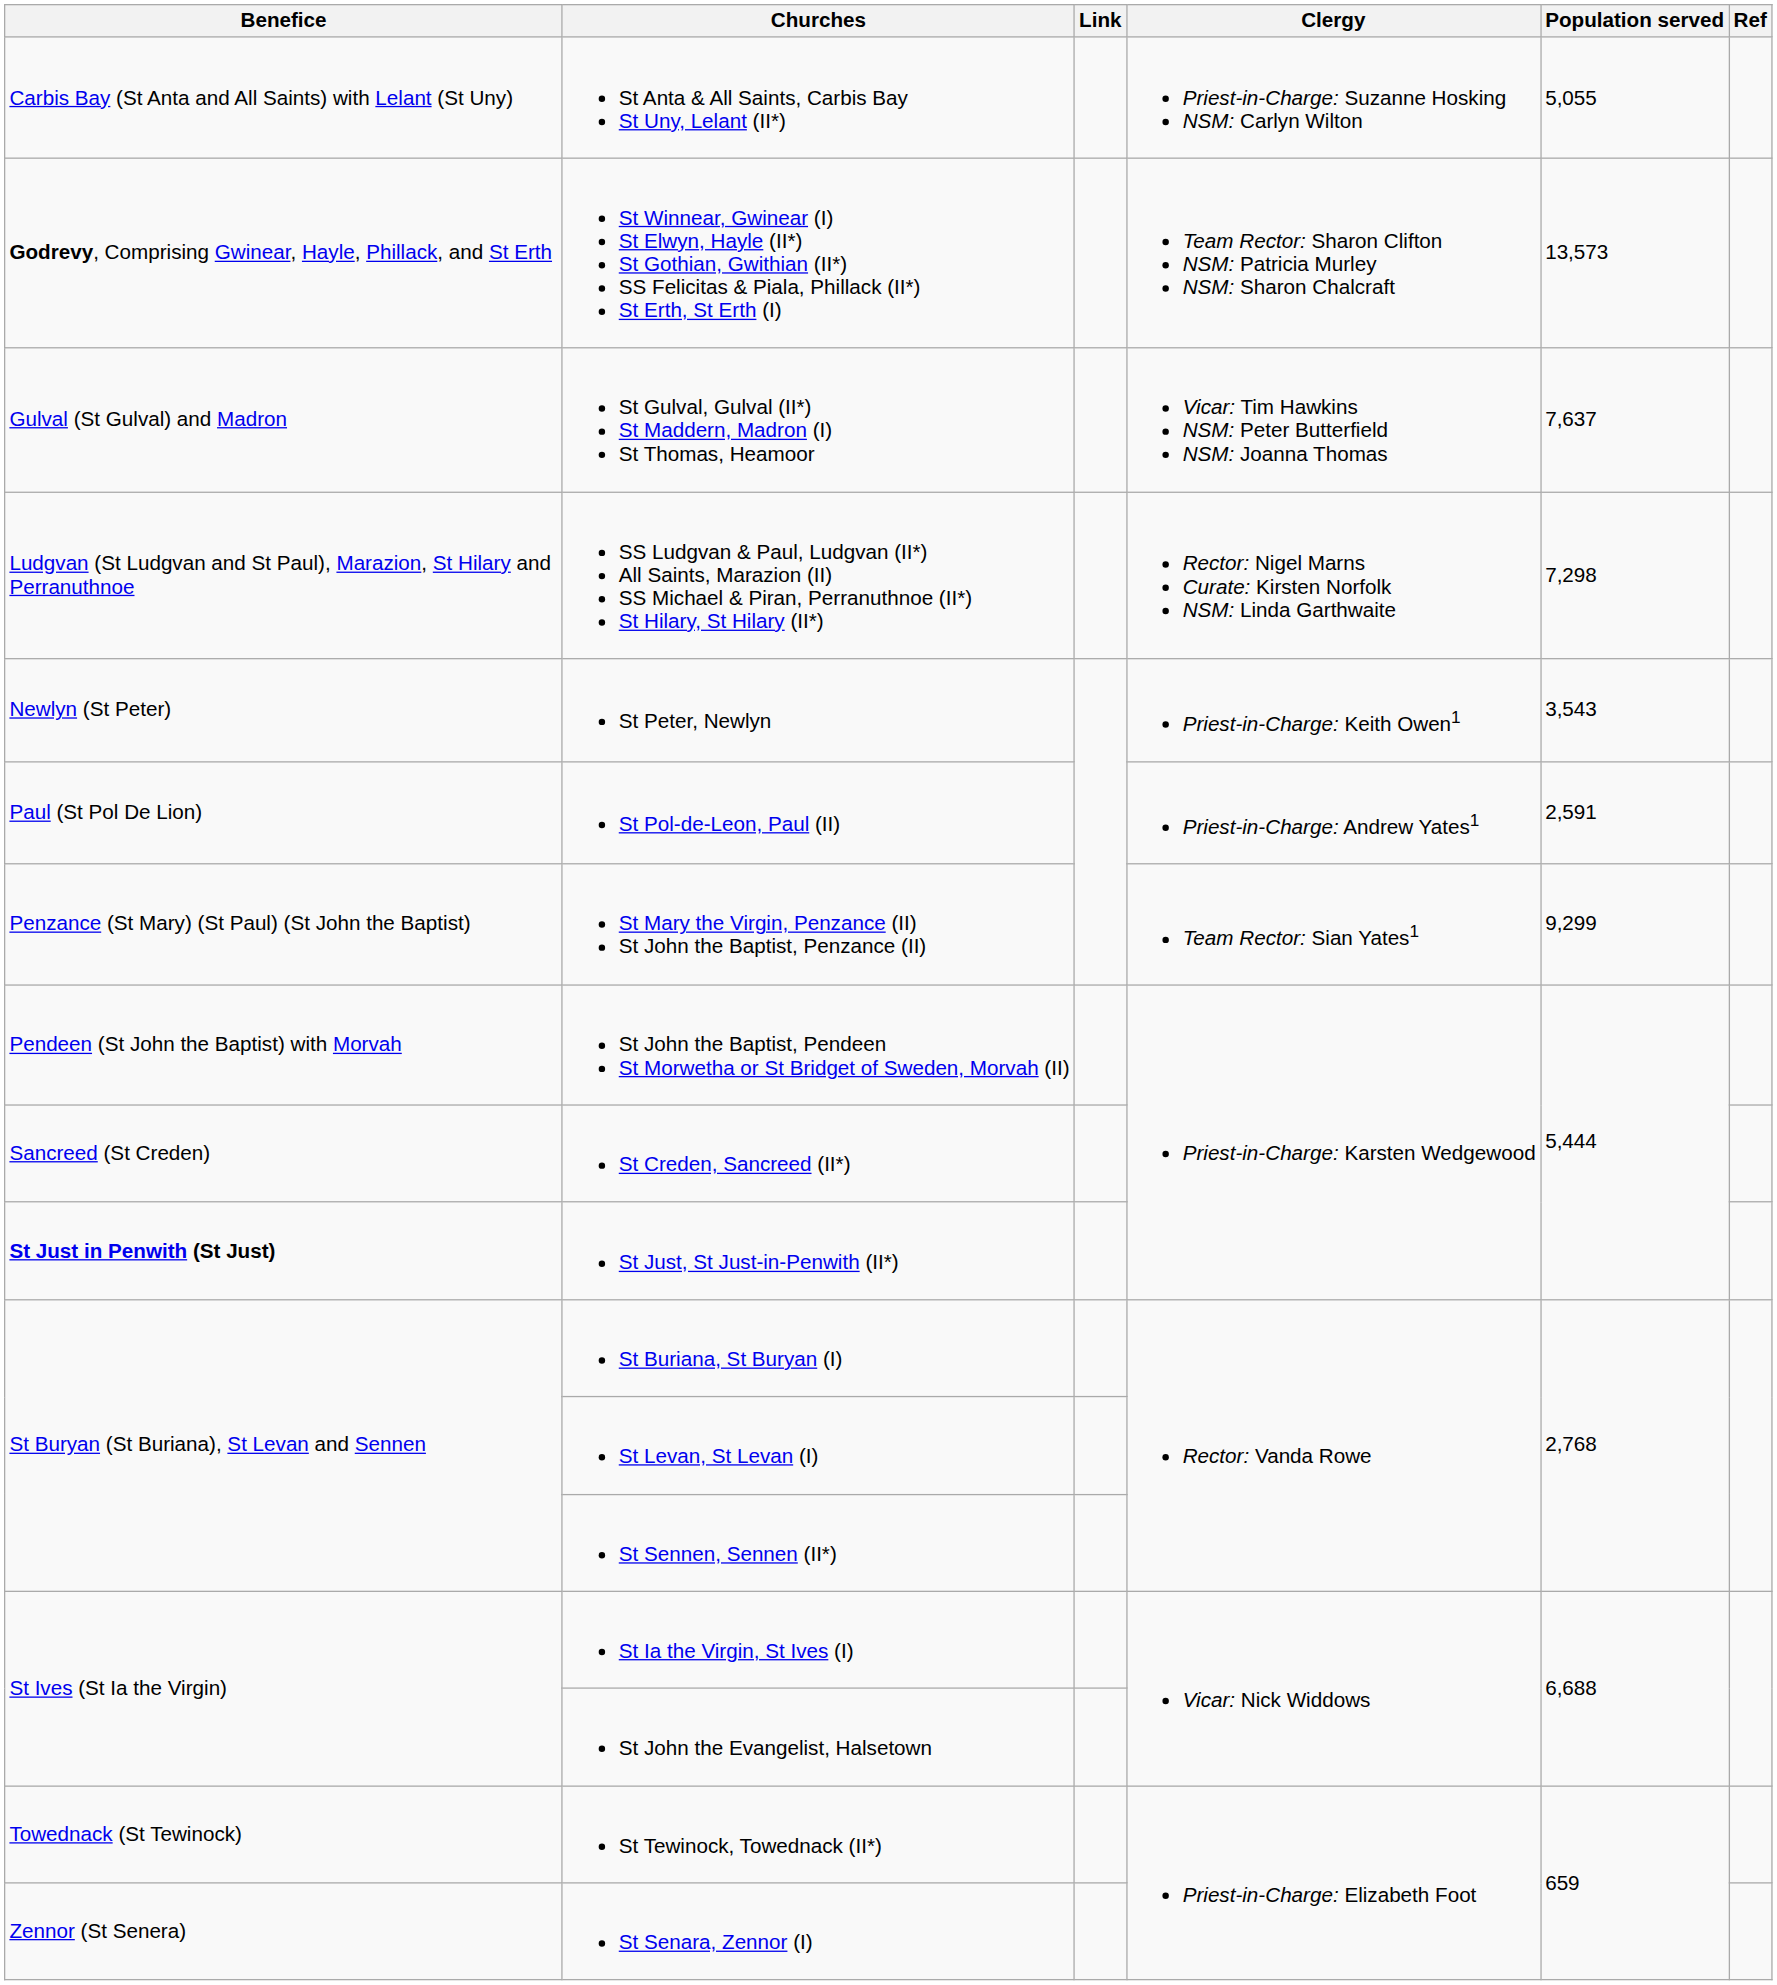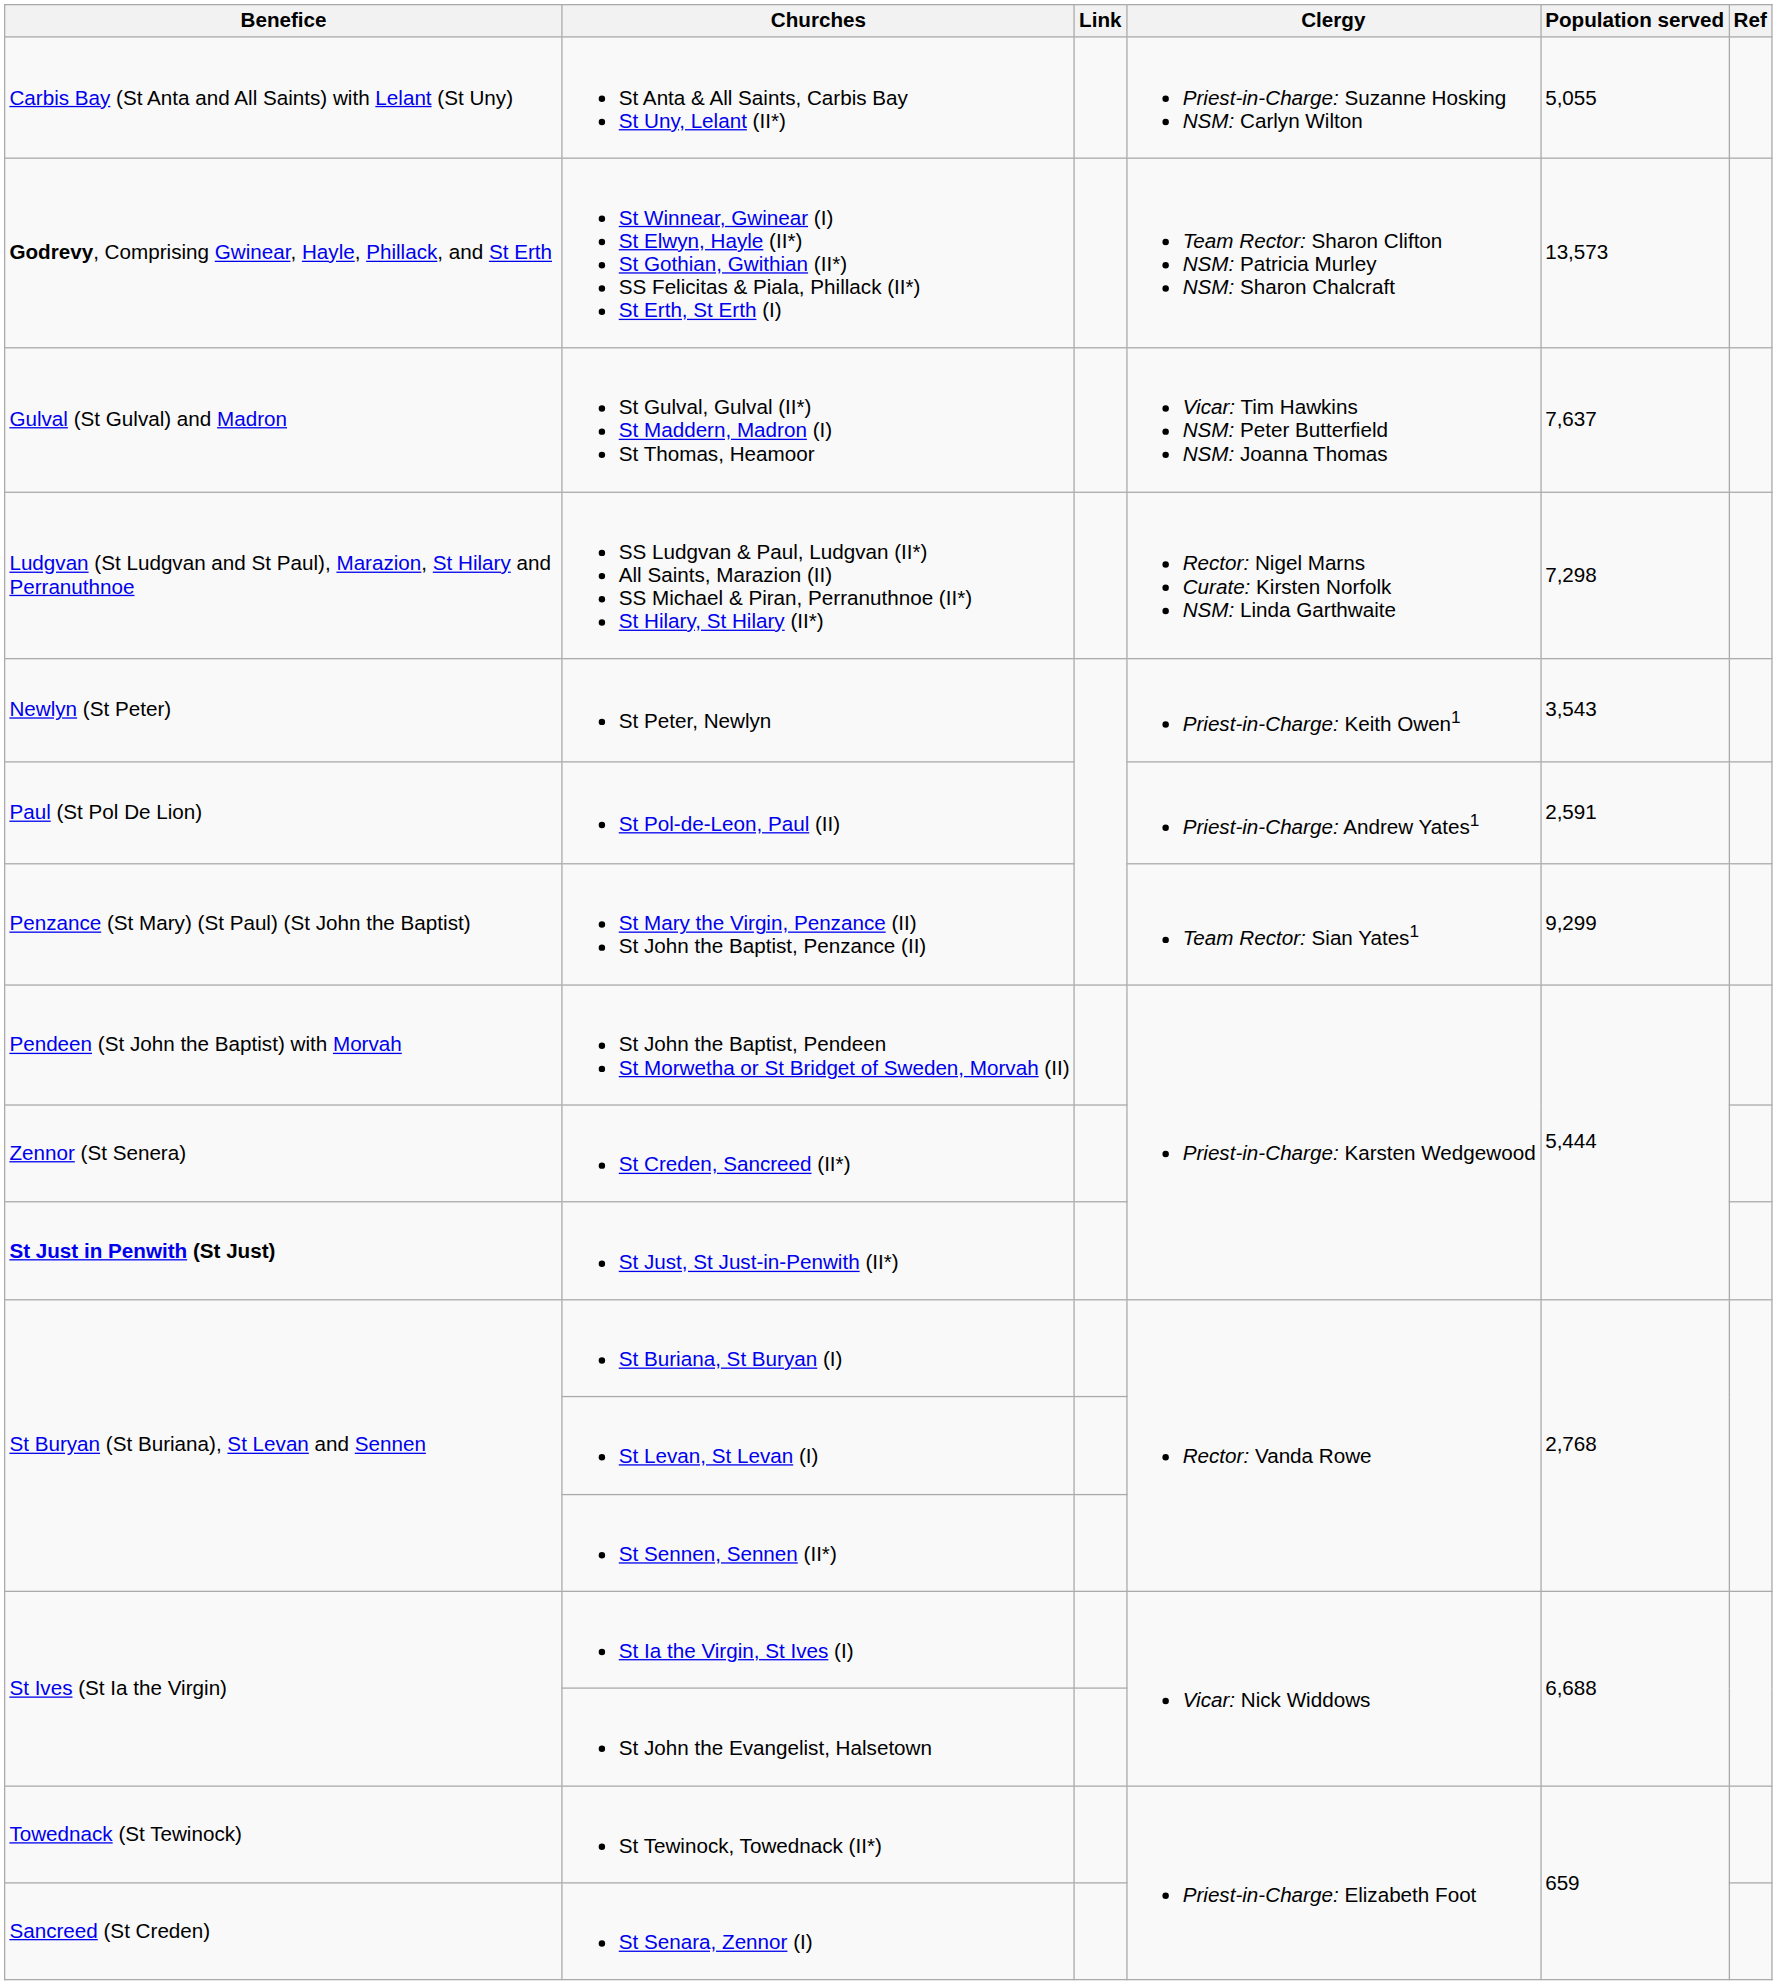 <table class="wikitable">
 <tr>
 <th width="425">Benefice</th>
 <th>Churches</th>
 <th>Link</th>
 <th>Clergy</th>
 <th>Population served</th>
 <th>Ref</th>
 </tr>
 <tr>
 <td><a href='#'>Carbis Bay</a> (St Anta and All Saints) with <a href='#'>Lelant</a> (St Uny)</td>
 <td><br><ul><li>St Anta & All Saints, Carbis Bay</li><li><a href='#'>St Uny, Lelant</a> (II*)</li></ul></td>
 <td></td>
 <td><br><ul><li><em>Priest-in-Charge:</em> Suzanne Hosking</li><li><em>NSM:</em> Carlyn Wilton</li></ul></td>
 <td>5,055</td>
 <td></td>
 </tr>
 <tr>
 <td><strong>Godrevy</strong>, Comprising <a href='#'>Gwinear</a>, <a href='#'>Hayle</a>, <a href='#'>Phillack</a>, and <a href='#'>St Erth</a></td>
 <td><br><ul><li><a href='#'>St Winnear, Gwinear</a> (I)</li><li><a href='#'>St Elwyn, Hayle</a> (II*)</li><li><a href='#'>St Gothian, Gwithian</a> (II*)</li><li>SS Felicitas & Piala, Phillack (II*)</li><li><a href='#'>St Erth, St Erth</a> (I)</li></ul></td>
 <td></td>
 <td><br><ul><li><em>Team Rector:</em> Sharon Clifton</li><li><em>NSM:</em> Patricia Murley</li><li><em>NSM:</em> Sharon Chalcraft</li></ul></td>
 <td>13,573</td>
 <td></td>
 </tr>
 <tr>
 <td><a href='#'>Gulval</a> (St Gulval) and <a href='#'>Madron</a></td>
 <td><br><ul><li>St Gulval, Gulval (II*)</li><li><a href='#'>St Maddern, Madron</a> (I)</li><li>St Thomas, Heamoor</li></ul></td>
 <td></td>
 <td><br><ul><li><em>Vicar:</em> Tim Hawkins</li><li><em>NSM:</em> Peter Butterfield</li><li><em>NSM:</em> Joanna Thomas</li></ul></td>
 <td>7,637</td>
 <td></td>
 </tr>
 <tr>
 <td><a href='#'>Ludgvan</a> (St Ludgvan and St Paul), <a href='#'>Marazion</a>, <a href='#'>St Hilary</a> and <a href='#'>Perranuthnoe</a></td>
 <td><br><ul><li>SS Ludgvan & Paul, Ludgvan (II*)</li><li>All Saints, Marazion (II)</li><li>SS Michael & Piran, Perranuthnoe (II*)</li><li><a href='#'>St Hilary, St Hilary</a> (II*)</li></ul></td>
 <td></td>
 <td><br><ul><li><em>Rector:</em> Nigel Marns</li><li><em>Curate:</em> Kirsten Norfolk</li><li><em>NSM:</em> Linda Garthwaite</li></ul></td>
 <td>7,298</td>
 <td></td>
 </tr>
 <tr>
 <td><a href='#'>Newlyn</a> (St Peter)</td>
 <td><br><ul><li>St Peter, Newlyn</li></ul></td>
 <td rowspan="3"></td>
 <td><br><ul><li><em>Priest-in-Charge:</em> Keith Owen<sup>1</sup></li></ul></td>
 <td>3,543</td>
 <td></td>
 </tr>
 <tr>
 <td><a href='#'>Paul</a> (St Pol De Lion)</td>
 <td><br><ul><li><a href='#'>St Pol-de-Leon, Paul</a> (II)</li></ul></td>
 <td><br><ul><li><em>Priest-in-Charge:</em> Andrew Yates<sup>1</sup></li></ul></td>
 <td>2,591</td>
 <td></td>
 </tr>
 <tr>
 <td><a href='#'>Penzance</a> (St Mary) (St Paul) (St John the Baptist)</td>
 <td><br><ul><li><a href='#'>St Mary the Virgin, Penzance</a> (II)</li><li>St John the Baptist, Penzance (II)</li></ul></td>
 <td><br><ul><li><em>Team Rector:</em> Sian Yates<sup>1</sup></li></ul></td>
 <td>9,299</td>
 <td></td>
 </tr>
 <tr>
 <td><a href='#'>Pendeen</a> (St John the Baptist) with <a href='#'>Morvah</a></td>
 <td><br><ul><li>St John the Baptist, Pendeen</li><li><a href='#'>St Morwetha or St Bridget of Sweden, Morvah</a> (II)</li></ul></td>
 <td></td>
 <td rowspan="3"><br><ul><li><em>Priest-in-Charge:</em> Karsten Wedgewood</li></ul></td>
 <td rowspan="3">5,444</td>
 <td></td>
 </tr>
 <tr>
-<td><a href='#'>Sancreed</a> (St Creden)</td>
+<td><a href='#'>Zennor</a> (St Senera)</td>
 <td><br><ul><li><a href='#'>St Creden, Sancreed</a> (II*)</li></ul></td>
 <td></td>
 <td></td>
 </tr>
 <tr>
 <td><strong><a href='#'>St Just in Penwith</a> (St Just)</strong></td>
 <td><br><ul><li><a href='#'>St Just, St Just-in-Penwith</a> (II*)</li></ul></td>
 <td></td>
 <td></td>
 </tr>
 <tr>
 <td rowspan="3"><a href='#'>St Buryan</a> (St Buriana), <a href='#'>St Levan</a> and <a href='#'>Sennen</a></td>
 <td><br><ul><li><a href='#'>St Buriana, St Buryan</a> (I)</li></ul></td>
 <td></td>
 <td rowspan="3"><br><ul><li><em>Rector:</em> Vanda Rowe</li></ul></td>
 <td rowspan="3">2,768</td>
 <td rowspan="3"></td>
 </tr>
 <tr>
 <td><br><ul><li><a href='#'>St Levan, St Levan</a> (I)</li></ul></td>
 <td></td>
 </tr>
 <tr>
 <td><br><ul><li><a href='#'>St Sennen, Sennen</a> (II*)</li></ul></td>
 <td></td>
 </tr>
 <tr>
 <td rowspan="2"><a href='#'>St Ives</a> (St Ia the Virgin)</td>
 <td><br><ul><li><a href='#'>St Ia the Virgin, St Ives</a> (I)</li></ul></td>
 <td></td>
 <td rowspan="2"><br><ul><li><em>Vicar:</em> Nick Widdows</li></ul></td>
 <td rowspan="2">6,688</td>
 <td rowspan="2"></td>
 </tr>
 <tr>
 <td><br><ul><li>St John the Evangelist, Halsetown</li></ul></td>
 <td></td>
 </tr>
 <tr>
 <td><a href='#'>Towednack</a> (St Tewinock)</td>
 <td><br><ul><li>St Tewinock, Towednack (II*)</li></ul></td>
 <td></td>
 <td rowspan="2"><br><ul><li><em>Priest-in-Charge:</em> Elizabeth Foot</li></ul></td>
 <td rowspan="2">659</td>
 <td></td>
 </tr>
 <tr>
-<td><a href='#'>Zennor</a> (St Senera)</td>
+<td><a href='#'>Sancreed</a> (St Creden)</td>
 <td><br><ul><li><a href='#'>St Senara, Zennor</a> (I)</li></ul></td>
 <td></td>
 <td></td>
 </tr>
 </table>
